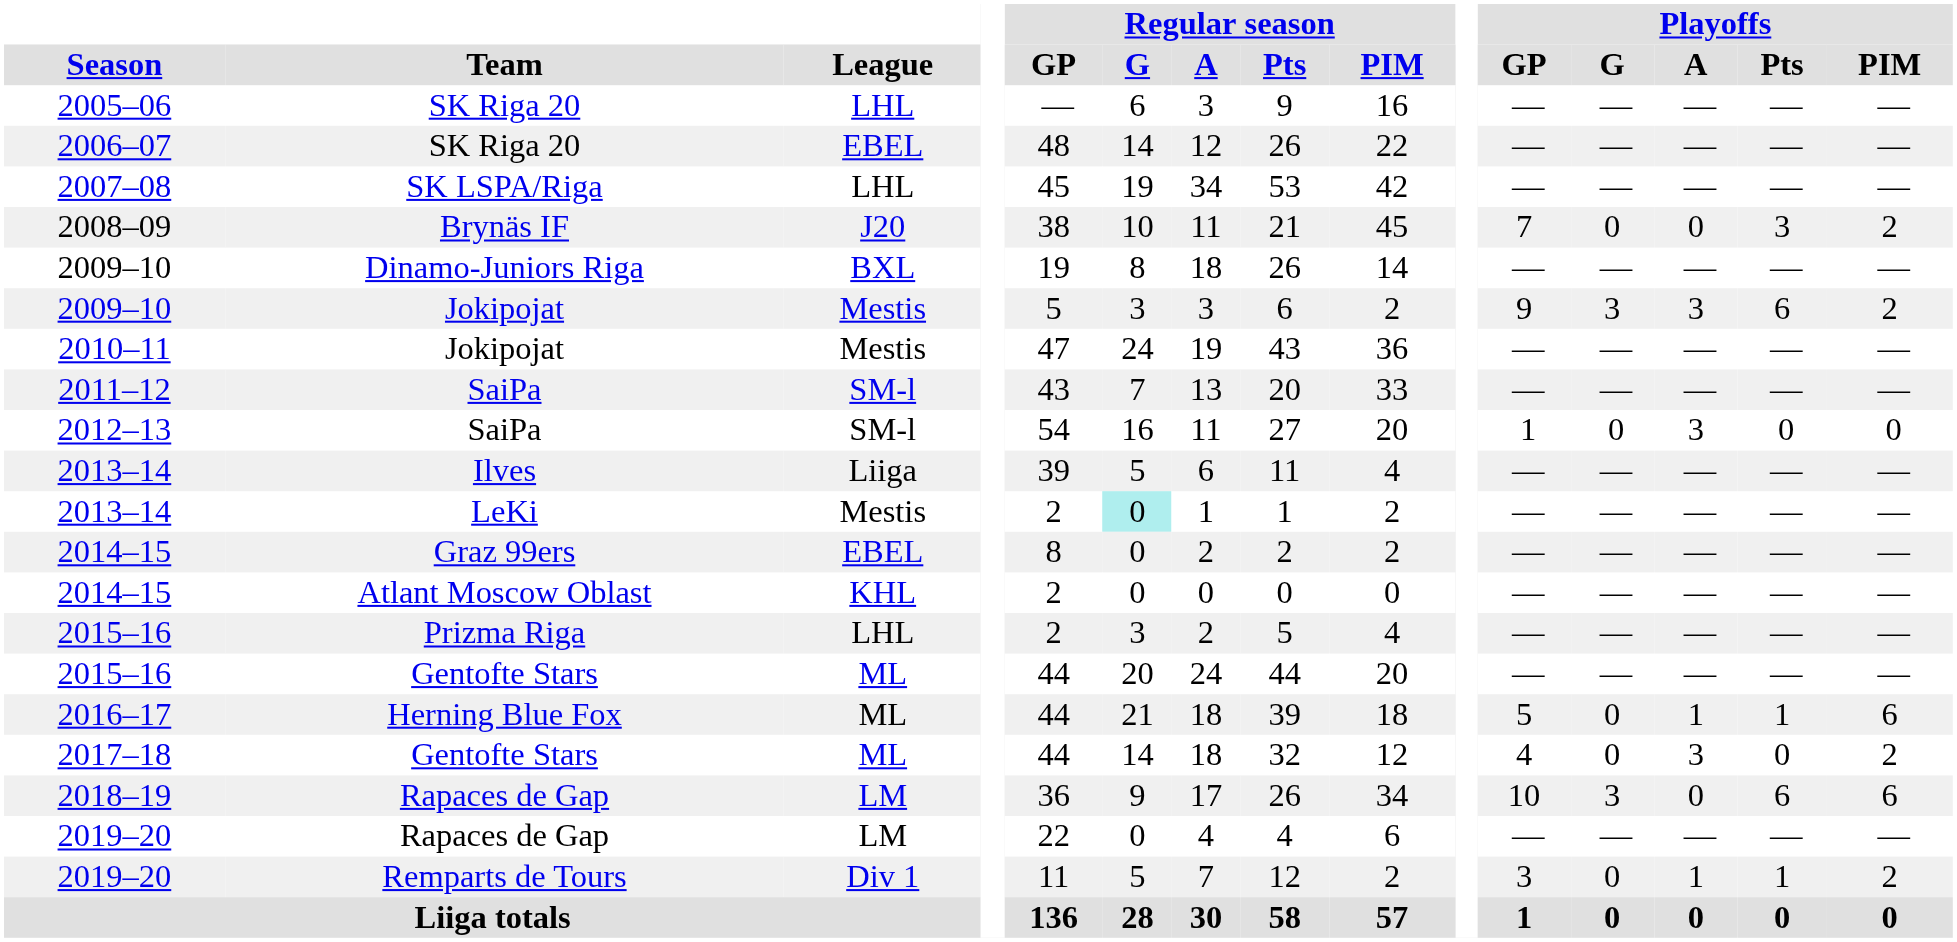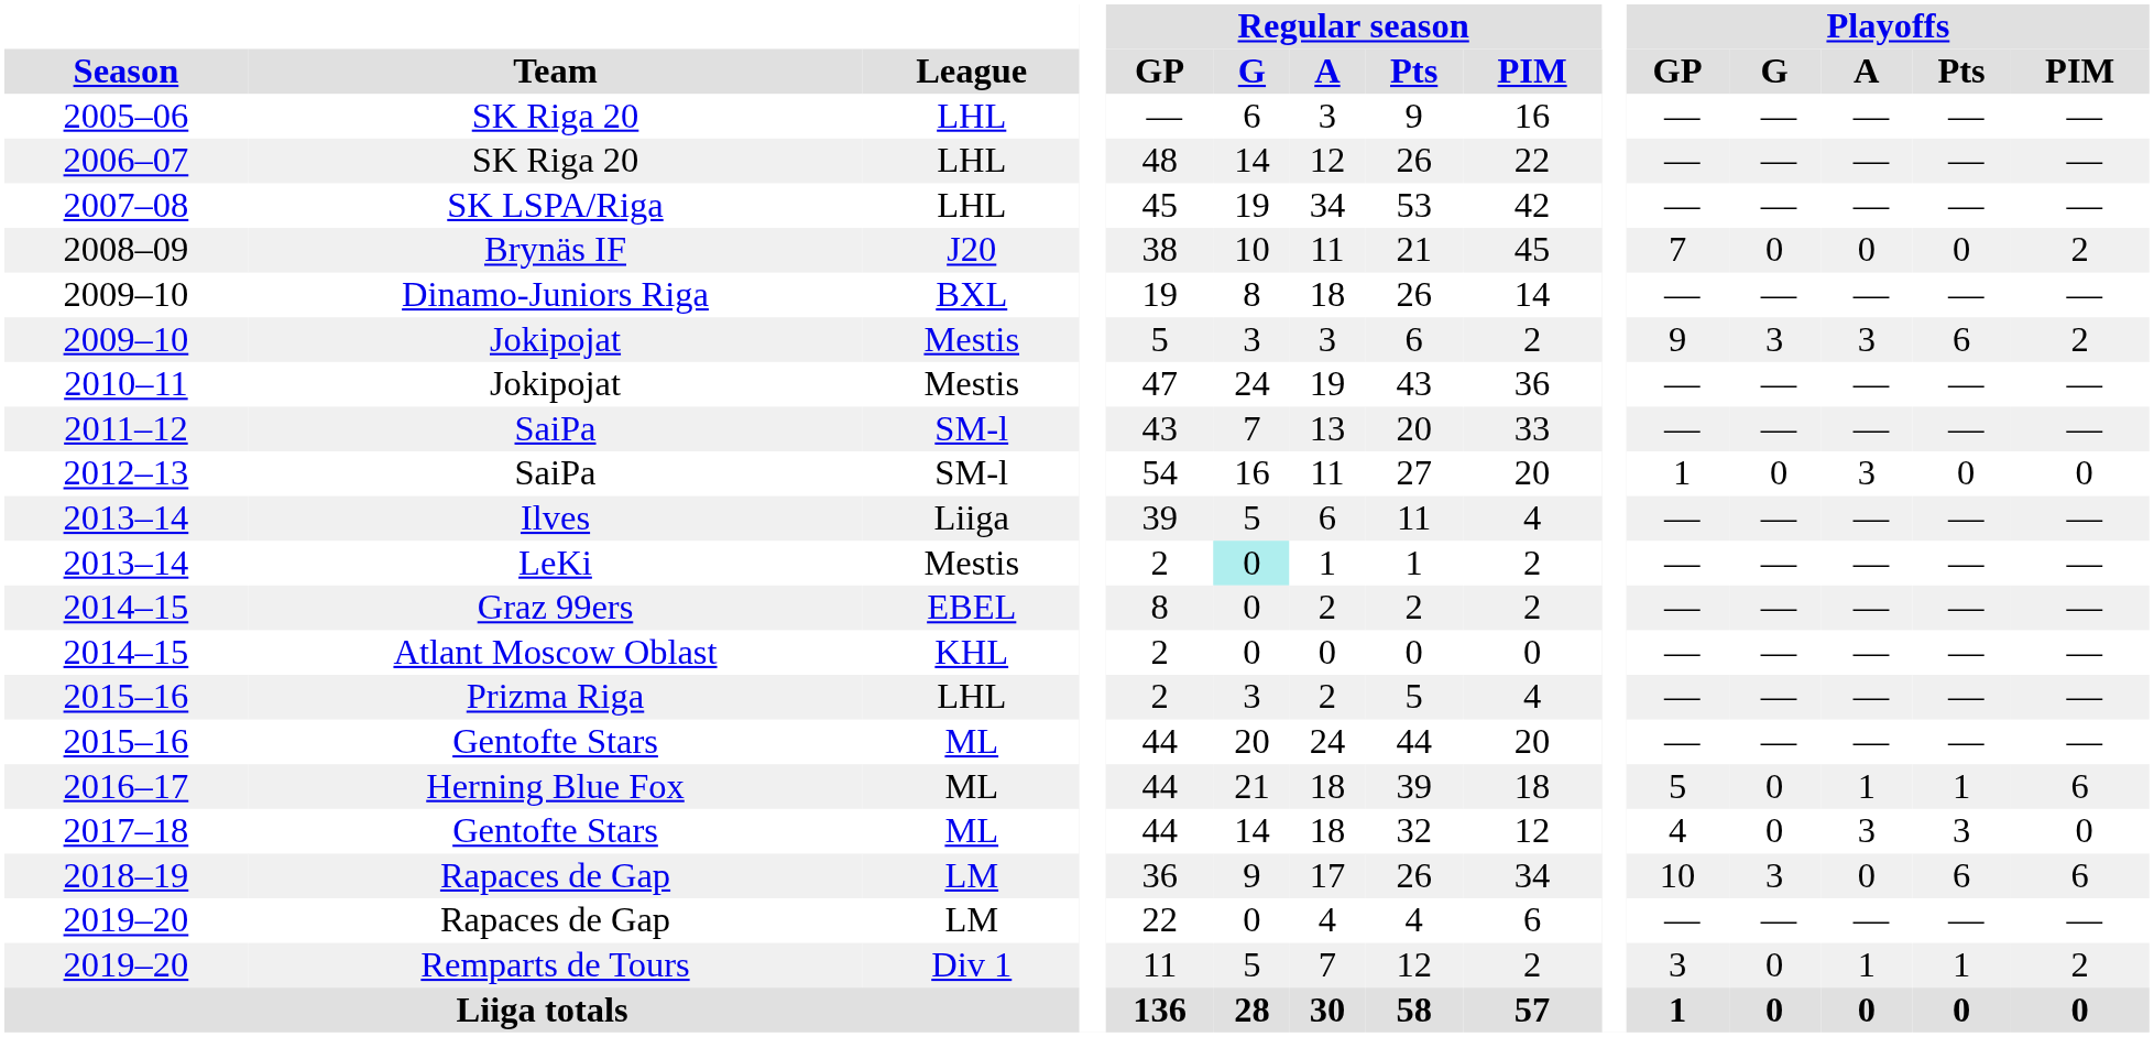 <table border="0" cellpadding="1" cellspacing="0" style="text-align:center; width:60em;">
 <tr style="background:#e0e0e0;">
 <th colspan="3"  bgcolor="#ffffff"> </th>
 <th rowspan="99" bgcolor="#ffffff"> </th>
 <th colspan="5"><a href='#'>Regular season</a></th>
 <th rowspan="99" bgcolor="#ffffff"> </th>
 <th colspan="5"><a href='#'>Playoffs</a></th>
 </tr>
 <tr style="background:#e0e0e0;">
 <th><a href='#'>Season</a></th>
 <th>Team</th>
 <th>League</th>
 <th>GP</th>
 <th><a href='#'>G</a></th>
 <th><a href='#'>A</a></th>
 <th><a href='#'>Pts</a></th>
 <th><a href='#'>PIM</a></th>
 <th>GP</th>
 <th>G</th>
 <th>A</th>
 <th>Pts</th>
 <th>PIM</th>
 </tr>
 <tr ALIGN="center">
 <td><a href='#'>2005–06</a></td>
 <td><a href='#'>SK Riga 20</a></td>
 <td><a href='#'>LHL</a></td>
 <td> —</td>
 <td>6</td>
 <td>3</td>
 <td>9</td>
 <td>16</td>
 <td> —</td>
 <td> —</td>
 <td> —</td>
 <td> —</td>
 <td> —</td>
 </tr>
 <tr ALIGN="center" bgcolor="#f0f0f0">
 <td><a href='#'>2006–07</a></td>
 <td>SK Riga 20</td>
-<td><a href='#'>EBEL</a></td>
+<td>LHL</td>
 <td>48</td>
 <td>14</td>
 <td>12</td>
 <td>26</td>
 <td>22</td>
 <td> —</td>
 <td> —</td>
 <td> —</td>
 <td> —</td>
 <td> —</td>
 </tr>
 <tr ALIGN="center">
 <td><a href='#'>2007–08</a></td>
 <td><a href='#'>SK LSPA/Riga</a></td>
 <td>LHL</td>
 <td>45</td>
 <td>19</td>
 <td>34</td>
 <td>53</td>
 <td>42</td>
 <td> —</td>
 <td> —</td>
 <td> —</td>
 <td> —</td>
 <td> —</td>
 </tr>
 <tr ALIGN="center" bgcolor="#f0f0f0">
 <td>2008–09</td>
 <td><a href='#'>Brynäs IF</a></td>
 <td><a href='#'>J20</a></td>
 <td>38</td>
 <td>10</td>
 <td>11</td>
 <td>21</td>
 <td>45</td>
 <td>7</td>
 <td>0</td>
 <td>0</td>
-<td>3</td>
+<td>0</td>
 <td>2</td>
 </tr>
 <tr ALIGN="center">
 <td>2009–10</td>
 <td><a href='#'>Dinamo-Juniors Riga</a></td>
 <td><a href='#'>BXL</a></td>
 <td>19</td>
 <td>8</td>
 <td>18</td>
 <td>26</td>
 <td>14</td>
 <td> —</td>
 <td> —</td>
 <td> —</td>
 <td> —</td>
 <td> —</td>
 </tr>
 <tr ALIGN="center" bgcolor="#f0f0f0">
 <td><a href='#'>2009–10</a></td>
 <td><a href='#'>Jokipojat</a></td>
 <td><a href='#'>Mestis</a></td>
 <td>5</td>
 <td>3</td>
 <td>3</td>
 <td>6</td>
 <td>2</td>
 <td>9</td>
 <td>3</td>
 <td>3</td>
 <td>6</td>
 <td>2</td>
 </tr>
 <tr ALIGN="center">
 <td><a href='#'>2010–11</a></td>
 <td>Jokipojat</td>
 <td>Mestis</td>
 <td>47</td>
 <td>24</td>
 <td>19</td>
 <td>43</td>
 <td>36</td>
 <td> —</td>
 <td> —</td>
 <td> —</td>
 <td> —</td>
 <td> —</td>
 </tr>
 <tr ALIGN="center" bgcolor="#f0f0f0">
 <td><a href='#'>2011–12</a></td>
 <td><a href='#'>SaiPa</a></td>
 <td><a href='#'>SM-l</a></td>
 <td>43</td>
 <td>7</td>
 <td>13</td>
 <td>20</td>
 <td>33</td>
 <td> —</td>
 <td> —</td>
 <td> —</td>
 <td> —</td>
 <td> —</td>
 </tr>
 <tr ALIGN="center">
 <td><a href='#'>2012–13</a></td>
 <td>SaiPa</td>
 <td>SM-l</td>
 <td>54</td>
 <td>16</td>
 <td>11</td>
 <td>27</td>
 <td>20</td>
 <td> 1</td>
 <td> 0</td>
 <td>3</td>
 <td> 0</td>
 <td> 0</td>
 </tr>
 <tr ALIGN="center" bgcolor="#f0f0f0">
 <td><a href='#'>2013–14</a></td>
 <td><a href='#'>Ilves</a></td>
 <td>Liiga</td>
 <td>39</td>
 <td>5</td>
 <td>6</td>
 <td>11</td>
 <td>4</td>
 <td> —</td>
 <td> —</td>
 <td> —</td>
 <td> —</td>
 <td> —</td>
 </tr>
 <tr ALIGN="center">
 <td><a href='#'>2013–14</a></td>
 <td><a href='#'>LeKi</a></td>
 <td>Mestis</td>
 <td>2</td>
 <td style="background: paleturquoise;">0</td>
 <td>1</td>
 <td>1</td>
 <td>2</td>
 <td> —</td>
 <td> —</td>
 <td> —</td>
 <td> —</td>
 <td> —</td>
 </tr>
 <tr ALIGN="center" bgcolor="#f0f0f0">
 <td><a href='#'>2014–15</a></td>
 <td><a href='#'>Graz 99ers</a></td>
 <td><a href='#'>EBEL</a></td>
 <td>8</td>
 <td>0</td>
 <td>2</td>
 <td>2</td>
 <td>2</td>
 <td> —</td>
 <td> —</td>
 <td> —</td>
 <td> —</td>
 <td> —</td>
 </tr>
 <tr ALIGN="center">
 <td><a href='#'>2014–15</a></td>
 <td><a href='#'>Atlant Moscow Oblast</a></td>
 <td><a href='#'>KHL</a></td>
 <td>2</td>
 <td>0</td>
 <td>0</td>
 <td>0</td>
 <td>0</td>
 <td> —</td>
 <td> —</td>
 <td> —</td>
 <td> —</td>
 <td> —</td>
 </tr>
 <tr ALIGN="center" bgcolor="#f0f0f0">
 <td><a href='#'>2015–16</a></td>
 <td><a href='#'>Prizma Riga</a></td>
 <td>LHL</td>
 <td>2</td>
 <td>3</td>
 <td>2</td>
 <td>5</td>
 <td>4</td>
 <td> —</td>
 <td> —</td>
 <td> —</td>
 <td> —</td>
 <td> —</td>
 </tr>
 <tr ALIGN="center">
 <td><a href='#'>2015–16</a></td>
 <td><a href='#'>Gentofte Stars</a></td>
 <td><a href='#'>ML</a></td>
 <td>44</td>
 <td>20</td>
 <td>24</td>
 <td>44</td>
 <td>20</td>
 <td> —</td>
 <td> —</td>
 <td> —</td>
 <td> —</td>
 <td> —</td>
 </tr>
 <tr ALIGN="center" bgcolor="#f0f0f0">
 <td><a href='#'>2016–17</a></td>
 <td><a href='#'>Herning Blue Fox</a></td>
 <td>ML</td>
 <td>44</td>
 <td>21</td>
 <td>18</td>
 <td>39</td>
 <td>18</td>
 <td>5</td>
 <td>0</td>
 <td>1</td>
 <td>1</td>
 <td>6</td>
 </tr>
 <tr ALIGN="center">
 <td><a href='#'>2017–18</a></td>
 <td><a href='#'>Gentofte Stars</a></td>
 <td><a href='#'>ML</a></td>
 <td>44</td>
 <td>14</td>
 <td>18</td>
 <td>32</td>
 <td>12</td>
 <td>4</td>
 <td>0</td>
 <td>3</td>
-<td>0</td>
-<td>2</td>
+<td>3</td>
+<td> 0</td>
 </tr>
 <tr ALIGN="center" bgcolor="#f0f0f0">
 <td><a href='#'>2018–19</a></td>
 <td><a href='#'>Rapaces de Gap</a></td>
 <td><a href='#'>LM</a></td>
 <td>36</td>
 <td>9</td>
 <td>17</td>
 <td>26</td>
 <td>34</td>
 <td>10</td>
 <td>3</td>
 <td>0</td>
 <td>6</td>
 <td>6</td>
 </tr>
 <tr ALIGN="center">
 <td><a href='#'>2019–20</a></td>
 <td>Rapaces de Gap</td>
 <td>LM</td>
 <td>22</td>
 <td>0</td>
 <td>4</td>
 <td>4</td>
 <td>6</td>
 <td> —</td>
 <td> —</td>
 <td> —</td>
 <td> —</td>
 <td> —</td>
 </tr>
 <tr ALIGN="center" bgcolor="#f0f0f0">
 <td><a href='#'>2019–20</a></td>
 <td><a href='#'>Remparts de Tours</a></td>
 <td><a href='#'>Div 1</a></td>
 <td>11</td>
 <td>5</td>
 <td>7</td>
 <td>12</td>
 <td>2</td>
 <td>3</td>
 <td>0</td>
 <td>1</td>
 <td>1</td>
 <td>2</td>
 </tr>
 <tr ALIGN="center" bgcolor="#e0e0e0">
 <th colspan="3">Liiga totals</th>
 <th>136</th>
 <th>28</th>
 <th>30</th>
 <th>58</th>
 <th>57</th>
 <th>1</th>
 <th>0</th>
 <th>0</th>
 <th>0</th>
 <th>0</th>
 </tr>
 </table>
